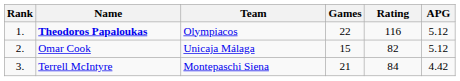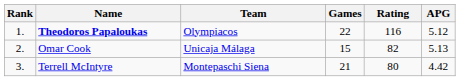 <table class="wikitable sortable" style="text-align: center;">
 <tr>
 <th>Rank</th>
 <th width=200>Name</th>
 <th width=200>Team</th>
 <th>Games</th>
 <th width=75>Rating</th>
 <th width=40>APG</th>
 </tr>
 <tr>
 <td>1.</td>
 <td align="left"> <strong><a href='#'>Theodoros Papaloukas</a></strong></td>
 <td align="left"> <a href='#'>Olympiacos</a></td>
 <td>22</td>
 <td>116</td>
 <td>5.12</td>
 </tr>
 <tr>
 <td>2.</td>
 <td align="left"> <a href='#'>Omar Cook</a></td>
 <td align="left"> <a href='#'>Unicaja Málaga</a></td>
 <td>15</td>
 <td>82</td>
-<td>5.12</td>
+<td>5.13</td>
 </tr>
 <tr>
 <td>3.</td>
 <td align="left"> <a href='#'>Terrell McIntyre</a></td>
 <td align="left"> <a href='#'>Montepaschi Siena</a></td>
 <td>21</td>
-<td>84</td>
+<td>80</td>
 <td>4.42</td>
 </tr>
 </table>
